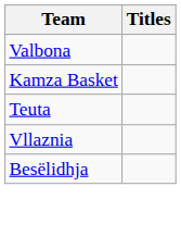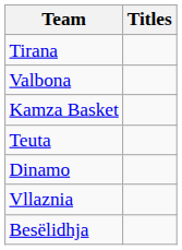 <table class="wikitable">
 <tr>
 <th>Team</th>
 <th>Titles</th>
+</tr>
+<tr>
+<td><a href='#'>Tirana</a></td>
+<td></td>
 </tr>
 <tr>
 <td><a href='#'>Valbona</a></td>
 <td></td>
 </tr>
 <tr>
 <td><a href='#'>Kamza Basket</a></td>
 <td></td>
 </tr>
 <tr>
 <td><a href='#'>Teuta</a></td>
 <td></td>
 </tr>
 <tr>
+<td><a href='#'>Dinamo</a></td>
+<td></td>
+</tr>
+<tr>
 <td><a href='#'>Vllaznia</a></td>
 <td></td>
 </tr>
 <tr>
 <td><a href='#'>Besëlidhja</a></td>
 <td></td>
 </tr>
 </table>
